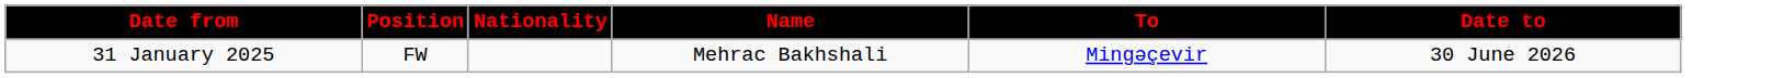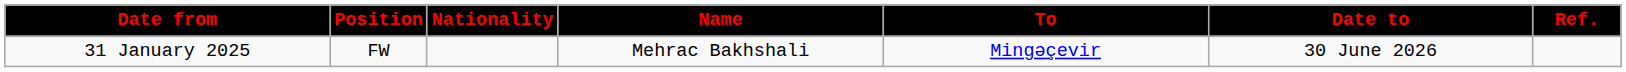 <table class="wikitable" style="text-align:center; font-size:90%; ">
 <tr>
 <th style="background:#000000; color:#FF0000; width:200px;">Date from</th>
 <th style="background:#000000; color:#FF0000; width:50px;">Position</th>
 <th style="background:#000000; color:#FF0000; width:50px;">Nationality</th>
 <th style="background:#000000; color:#FF0000; width:200px;">Name</th>
 <th style="background:#000000; color:#FF0000; width:200px;">To</th>
 <th style="background:#000000; color:#FF0000; width:200px;">Date to</th>
+<th style="background:#000000; color:#FF0000; width:50px;">Ref.</th>
 </tr>
 <tr>
 <td>31 January 2025</td>
 <td>FW</td>
 <td></td>
 <td>Mehrac Bakhshali</td>
 <td><a href='#'>Mingəçevir</a></td>
 <td>30 June 2026</td>
+<td></td>
 </tr>
 </table>
